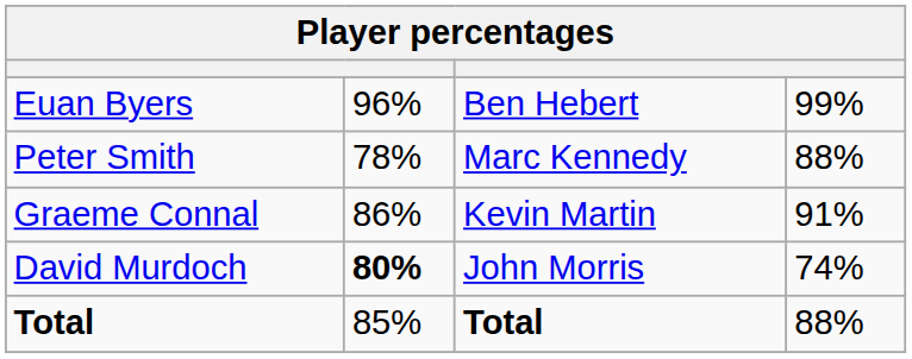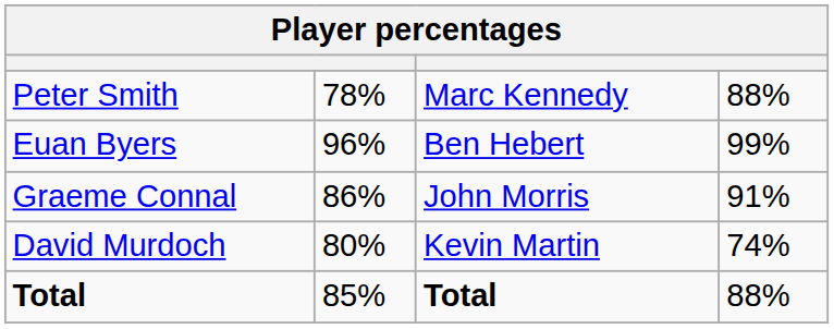 <table class="wikitable">
 <tr>
 <th colspan=4 width=400>Player percentages</th>
 </tr>
 <tr>
 <th colspan=2 width=200></th>
 <th colspan=2 width=200></th>
 </tr>
 <tr>
+<td><a href='#'>Peter Smith</a></td>
+<td>78%</td>
+<td><a href='#'>Marc Kennedy</a></td>
+<td>88%</td>
+</tr>
+<tr>
 <td><a href='#'>Euan Byers</a></td>
 <td>96%</td>
 <td><a href='#'>Ben Hebert</a></td>
 <td>99%</td>
 </tr>
 <tr>
-<td><a href='#'>Peter Smith</a></td>
-<td>78%</td>
-<td><a href='#'>Marc Kennedy</a></td>
-<td>88%</td>
-</tr>
-<tr>
 <td><a href='#'>Graeme Connal</a></td>
 <td>86%</td>
-<td><a href='#'>Kevin Martin</a></td>
+<td><a href='#'>John Morris</a></td>
 <td>91%</td>
 </tr>
 <tr>
 <td><a href='#'>David Murdoch</a></td>
-<td><strong>80%</strong></td>
-<td><a href='#'>John Morris</a></td>
+<td>80%</td>
+<td><a href='#'>Kevin Martin</a></td>
 <td>74%</td>
 </tr>
 <tr>
 <td><strong>Total</strong></td>
 <td>85%</td>
 <td><strong>Total</strong></td>
 <td>88%</td>
 </tr>
 </table>
